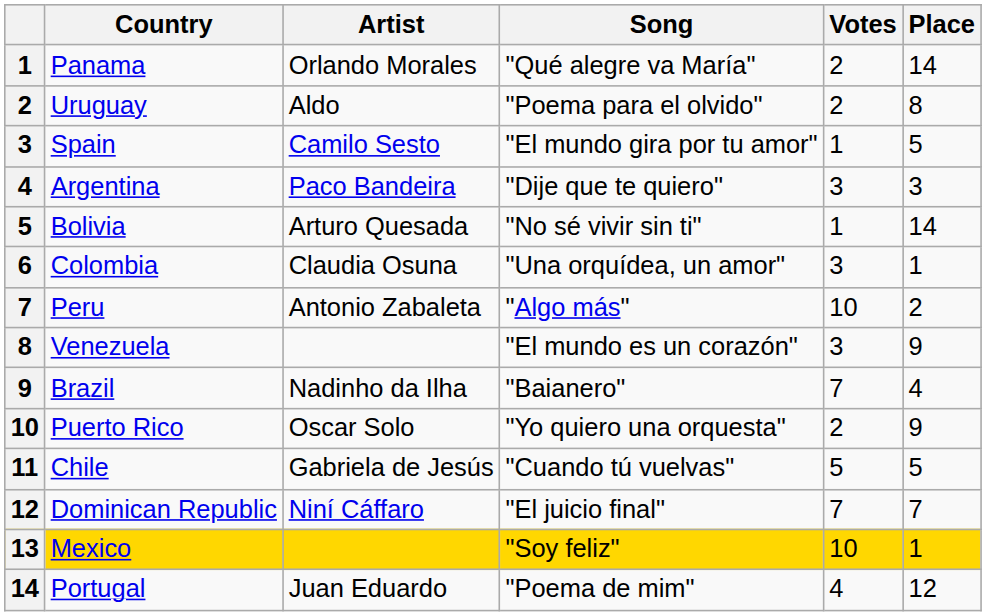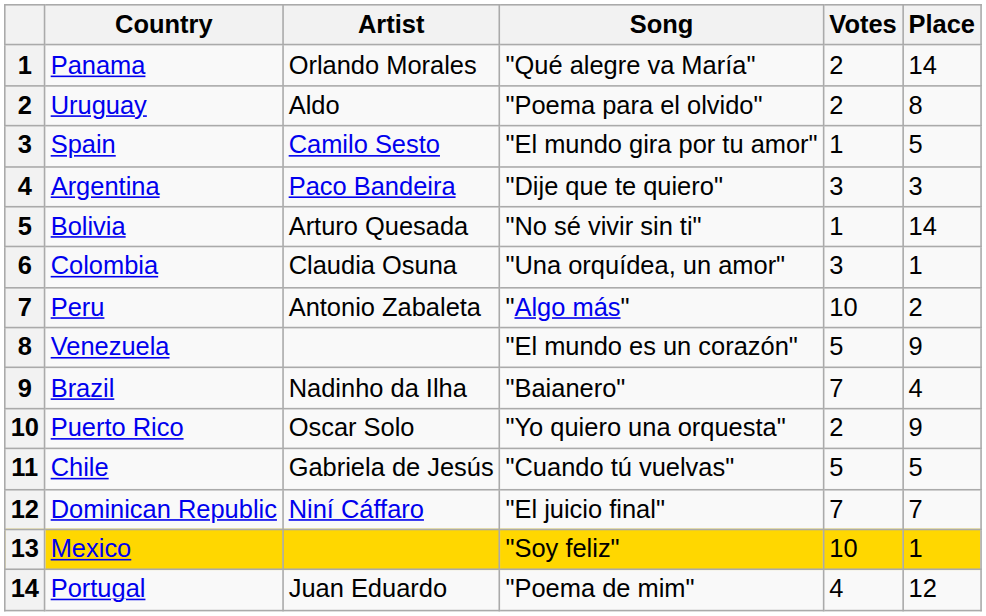 <table class="wikitable sortable plainrowheaders">
 <tr>
 <th scope="col"></th>
 <th scope="col">Country</th>
 <th scope="col">Artist</th>
 <th scope="col">Song</th>
 <th scope="col" class="unsortable">Votes</th>
 <th scope="col">Place</th>
 </tr>
 <tr>
 <th scope="row" style="text-align:center;">1</th>
 <td> <a href='#'>Panama</a></td>
 <td>Orlando Morales</td>
 <td>"Qué alegre va María"</td>
 <td>2</td>
 <td>14</td>
 </tr>
 <tr>
 <th scope="row" style="text-align:center;">2</th>
 <td> <a href='#'>Uruguay</a></td>
 <td>Aldo</td>
 <td>"Poema para el olvido"</td>
 <td>2</td>
 <td>8</td>
 </tr>
 <tr>
 <th scope="row" style="text-align:center;">3</th>
 <td> <a href='#'>Spain</a></td>
 <td><a href='#'>Camilo Sesto</a></td>
 <td>"El mundo gira por tu amor"</td>
 <td>1</td>
 <td>5</td>
 </tr>
 <tr>
 <th scope="row" style="text-align:center;">4</th>
 <td> <a href='#'>Argentina</a></td>
 <td><a href='#'>Paco Bandeira</a></td>
 <td>"Dije que te quiero"</td>
 <td>3</td>
 <td>3</td>
 </tr>
 <tr>
 <th scope="row" style="text-align:center;">5</th>
 <td> <a href='#'>Bolivia</a></td>
 <td>Arturo Quesada</td>
 <td>"No sé vivir sin ti"</td>
 <td>1</td>
 <td>14</td>
 </tr>
 <tr>
 <th scope="row" style="text-align:center;">6</th>
 <td> <a href='#'>Colombia</a></td>
 <td>Claudia Osuna</td>
 <td>"Una orquídea, un amor"</td>
 <td>3</td>
 <td>1</td>
 </tr>
 <tr>
 <th scope="row" style="text-align:center;">7</th>
 <td> <a href='#'>Peru</a></td>
 <td>Antonio Zabaleta</td>
 <td>"<a href='#'>Algo más</a>"</td>
 <td>10</td>
 <td>2</td>
 </tr>
 <tr>
 <th scope="row" style="text-align:center;">8</th>
 <td> <a href='#'>Venezuela</a></td>
 <td></td>
 <td>"El mundo es un corazón"</td>
-<td>3</td>
+<td>5</td>
 <td>9</td>
 </tr>
 <tr>
 <th scope="row" style="text-align:center;">9</th>
 <td> <a href='#'>Brazil</a></td>
 <td>Nadinho da Ilha</td>
 <td>"Baianero"</td>
 <td>7</td>
 <td>4</td>
 </tr>
 <tr>
 <th scope="row" style="text-align:center;">10</th>
 <td> <a href='#'>Puerto Rico</a></td>
 <td>Oscar Solo</td>
 <td>"Yo quiero una orquesta"</td>
 <td>2</td>
 <td>9</td>
 </tr>
 <tr>
 <th scope="row" style="text-align:center;">11</th>
 <td> <a href='#'>Chile</a></td>
 <td>Gabriela de Jesús</td>
 <td>"Cuando tú vuelvas"</td>
 <td>5</td>
 <td>5</td>
 </tr>
 <tr>
 <th scope="row" style="text-align:center;">12</th>
 <td> <a href='#'>Dominican Republic</a></td>
 <td><a href='#'>Niní Cáffaro</a></td>
 <td>"El juicio final"</td>
 <td>7</td>
 <td>7</td>
 </tr>
 <tr bgcolor="gold">
 <th scope="row" style="text-align:center;">13</th>
 <td> <a href='#'>Mexico</a></td>
 <td></td>
 <td>"Soy feliz"</td>
 <td>10</td>
 <td>1</td>
 </tr>
 <tr>
 <th scope="row" style="text-align:center;">14</th>
 <td> <a href='#'>Portugal</a></td>
 <td>Juan Eduardo</td>
 <td>"Poema de mim"</td>
 <td>4</td>
 <td>12</td>
 </tr>
 </table>
